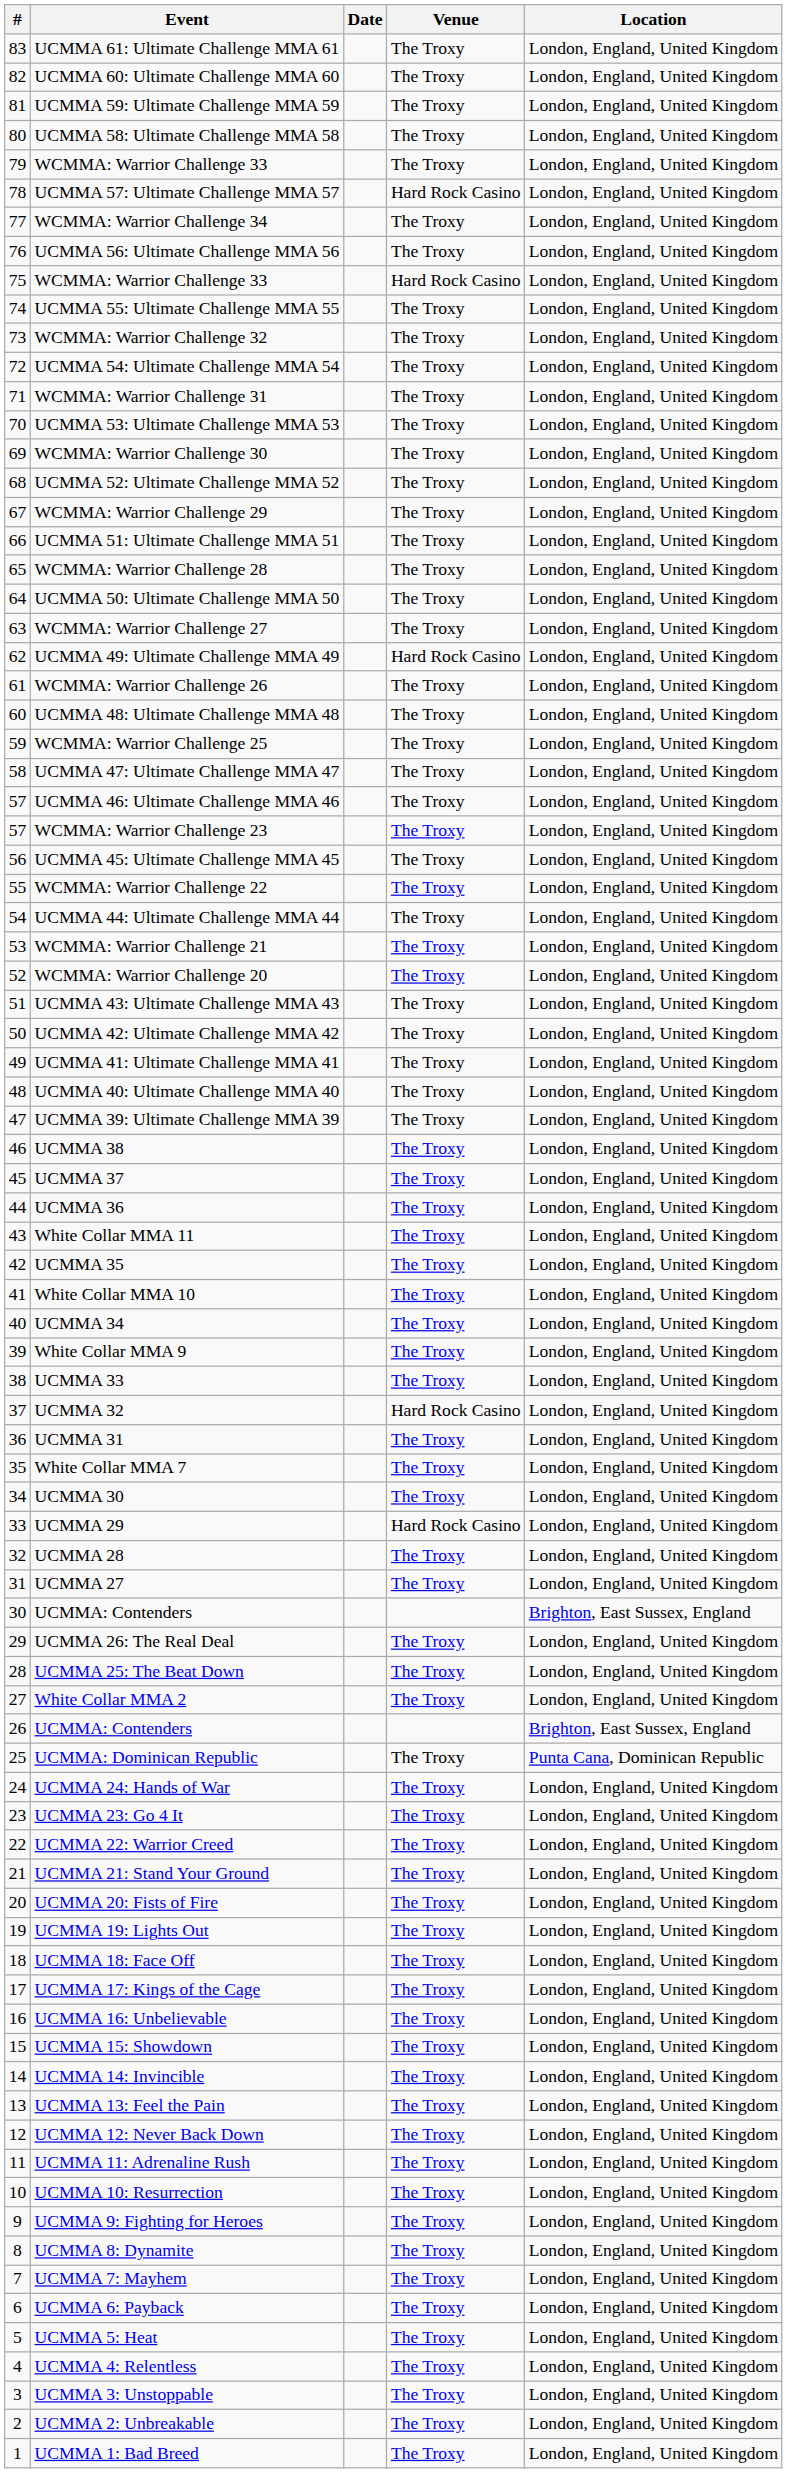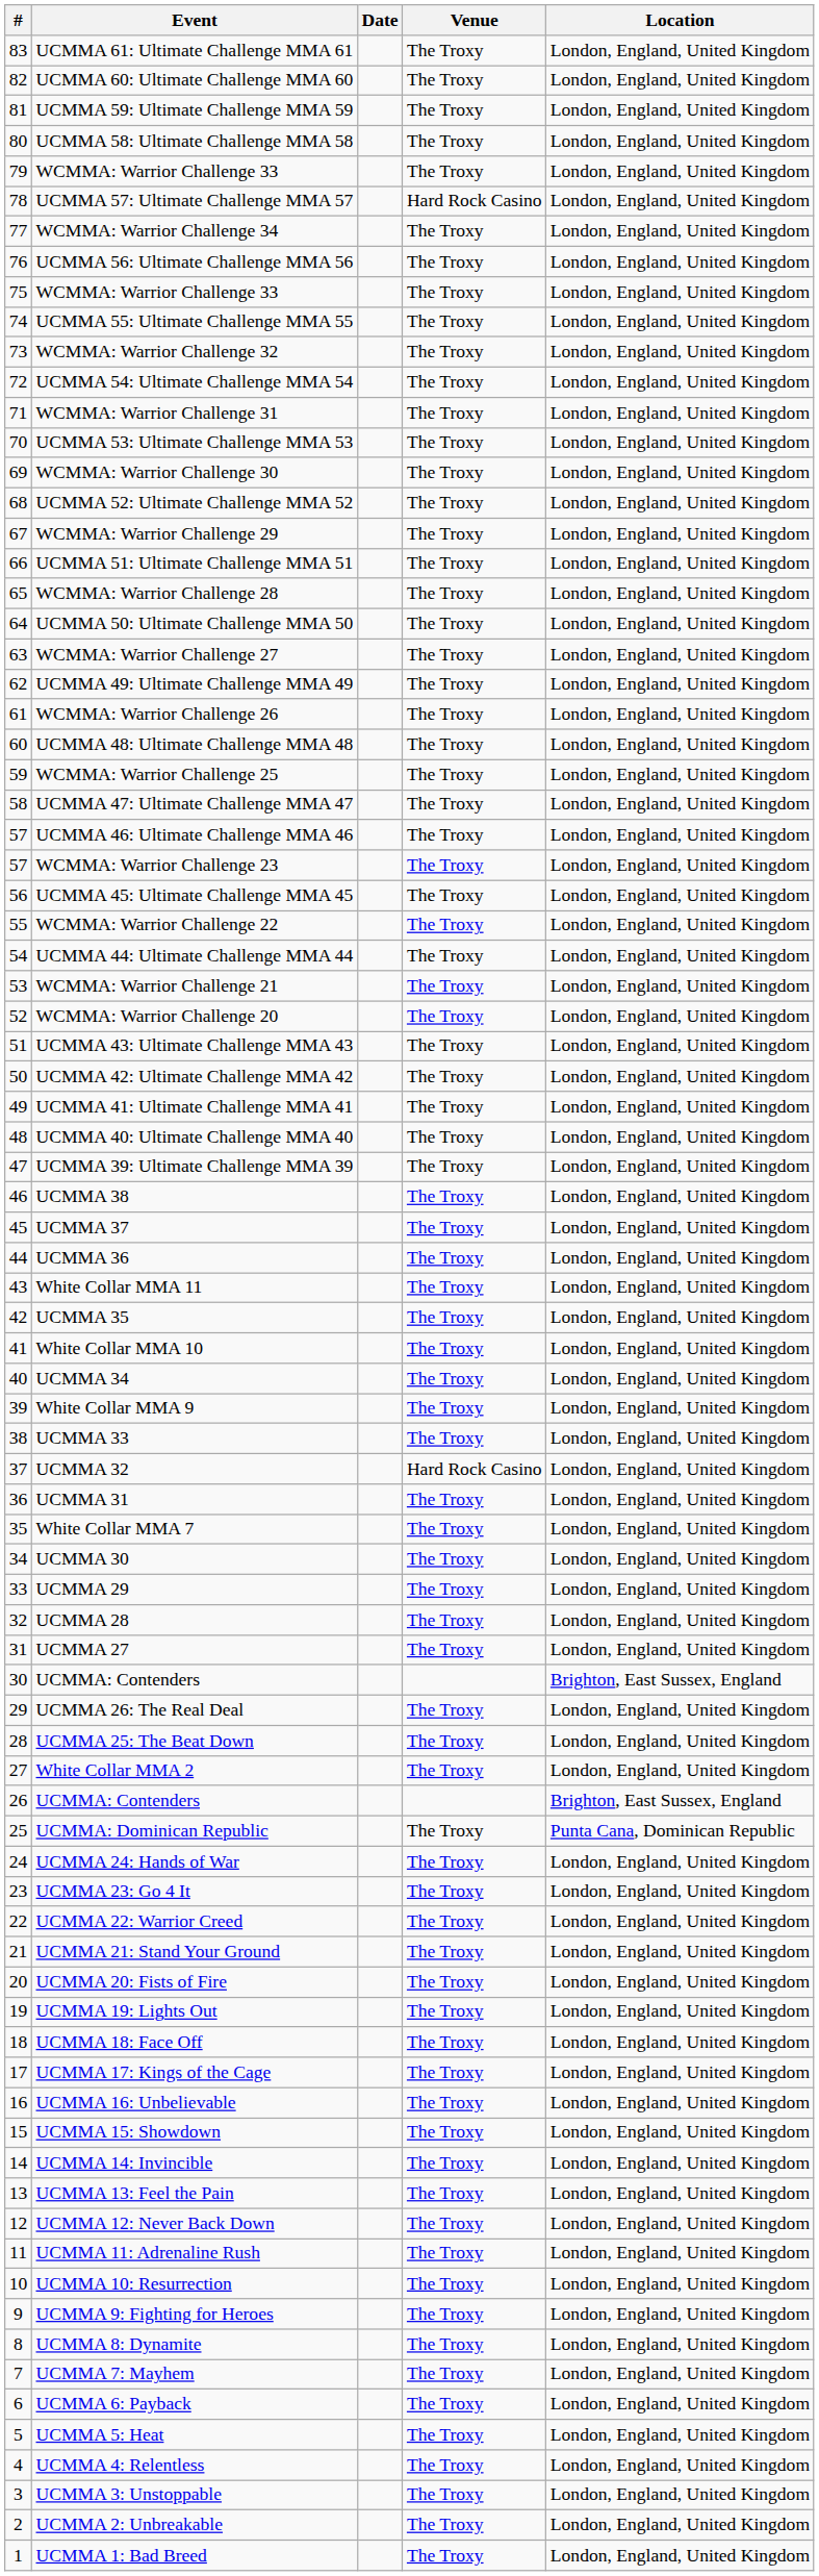 <table class="sortable wikitable succession-box" style="font-size:90%;">
 <tr>
 <th scope="col">#</th>
 <th scope="col">Event</th>
 <th scope="col">Date</th>
 <th scope="col">Venue</th>
 <th scope="col">Location</th>
 </tr>
 <tr>
 <td align=center>83</td>
 <td>UCMMA 61: Ultimate Challenge MMA 61</td>
 <td></td>
 <td>The Troxy</td>
 <td>London, England, United Kingdom</td>
 </tr>
 <tr>
 <td align=center>82</td>
 <td>UCMMA 60: Ultimate Challenge MMA 60</td>
 <td></td>
 <td>The Troxy</td>
 <td>London, England, United Kingdom</td>
 </tr>
 <tr>
 <td align=center>81</td>
 <td>UCMMA 59: Ultimate Challenge MMA 59</td>
 <td></td>
 <td>The Troxy</td>
 <td>London, England, United Kingdom</td>
 </tr>
 <tr>
 <td align=center>80</td>
 <td>UCMMA 58: Ultimate Challenge MMA 58</td>
 <td></td>
 <td>The Troxy</td>
 <td>London, England, United Kingdom</td>
 </tr>
 <tr>
 <td align=center>79</td>
 <td>WCMMA: Warrior Challenge 33</td>
 <td></td>
 <td>The Troxy</td>
 <td>London, England, United Kingdom</td>
 </tr>
 <tr>
 <td align=center>78</td>
 <td>UCMMA 57: Ultimate Challenge MMA 57</td>
 <td></td>
 <td>Hard Rock Casino</td>
 <td>London, England, United Kingdom</td>
 </tr>
 <tr>
 <td align=center>77</td>
 <td>WCMMA: Warrior Challenge 34</td>
 <td></td>
 <td>The Troxy</td>
 <td>London, England, United Kingdom</td>
 </tr>
 <tr>
 <td align=center>76</td>
 <td>UCMMA 56: Ultimate Challenge MMA 56</td>
 <td></td>
 <td>The Troxy</td>
 <td>London, England, United Kingdom</td>
 </tr>
 <tr>
 <td align=center>75</td>
 <td>WCMMA: Warrior Challenge 33</td>
 <td></td>
-<td>Hard Rock Casino</td>
+<td>The Troxy</td>
 <td>London, England, United Kingdom</td>
 </tr>
 <tr>
 <td align=center>74</td>
 <td>UCMMA 55: Ultimate Challenge MMA 55</td>
 <td></td>
 <td>The Troxy</td>
 <td>London, England, United Kingdom</td>
 </tr>
 <tr>
 <td align=center>73</td>
 <td>WCMMA: Warrior Challenge 32</td>
 <td></td>
 <td>The Troxy</td>
 <td>London, England, United Kingdom</td>
 </tr>
 <tr>
 <td align=center>72</td>
 <td>UCMMA 54: Ultimate Challenge MMA 54</td>
 <td></td>
 <td>The Troxy</td>
 <td>London, England, United Kingdom</td>
 </tr>
 <tr>
 <td align=center>71</td>
 <td>WCMMA: Warrior Challenge 31</td>
 <td></td>
 <td>The Troxy</td>
 <td>London, England, United Kingdom</td>
 </tr>
 <tr>
 <td align=center>70</td>
 <td>UCMMA 53: Ultimate Challenge MMA 53</td>
 <td></td>
 <td>The Troxy</td>
 <td>London, England, United Kingdom</td>
 </tr>
 <tr>
 <td align=center>69</td>
 <td>WCMMA: Warrior Challenge 30</td>
 <td></td>
 <td>The Troxy</td>
 <td>London, England, United Kingdom</td>
 </tr>
 <tr>
 <td align=center>68</td>
 <td>UCMMA 52: Ultimate Challenge MMA 52</td>
 <td></td>
 <td>The Troxy</td>
 <td>London, England, United Kingdom</td>
 </tr>
 <tr>
 <td align=center>67</td>
 <td>WCMMA: Warrior Challenge 29</td>
 <td></td>
 <td>The Troxy</td>
 <td>London, England, United Kingdom</td>
 </tr>
 <tr>
 <td align=center>66</td>
 <td>UCMMA 51: Ultimate Challenge MMA 51</td>
 <td></td>
 <td>The Troxy</td>
 <td>London, England, United Kingdom</td>
 </tr>
 <tr>
 <td align=center>65</td>
 <td>WCMMA: Warrior Challenge 28</td>
 <td></td>
 <td>The Troxy</td>
 <td>London, England, United Kingdom</td>
 </tr>
 <tr>
 <td align=center>64</td>
 <td>UCMMA 50: Ultimate Challenge MMA 50</td>
 <td></td>
 <td>The Troxy</td>
 <td>London, England, United Kingdom</td>
 </tr>
 <tr>
 <td align=center>63</td>
 <td>WCMMA: Warrior Challenge 27</td>
 <td></td>
 <td>The Troxy</td>
 <td>London, England, United Kingdom</td>
 </tr>
 <tr>
 <td align=center>62</td>
 <td>UCMMA 49: Ultimate Challenge MMA 49</td>
 <td></td>
-<td>Hard Rock Casino</td>
+<td>The Troxy</td>
 <td>London, England, United Kingdom</td>
 </tr>
 <tr>
 <td align=center>61</td>
 <td>WCMMA: Warrior Challenge 26</td>
 <td></td>
 <td>The Troxy</td>
 <td>London, England, United Kingdom</td>
 </tr>
 <tr>
 <td align=center>60</td>
 <td>UCMMA 48: Ultimate Challenge MMA 48</td>
 <td></td>
 <td>The Troxy</td>
 <td>London, England, United Kingdom</td>
 </tr>
 <tr>
 <td align=center>59</td>
 <td>WCMMA: Warrior Challenge 25</td>
 <td></td>
 <td>The Troxy</td>
 <td>London, England, United Kingdom</td>
 </tr>
 <tr>
 <td align=center>58</td>
 <td>UCMMA 47: Ultimate Challenge MMA 47</td>
 <td></td>
 <td>The Troxy</td>
 <td>London, England, United Kingdom</td>
 </tr>
 <tr>
 <td align=center>57</td>
 <td>UCMMA 46: Ultimate Challenge MMA 46</td>
 <td></td>
 <td>The Troxy</td>
 <td>London, England, United Kingdom</td>
 </tr>
 <tr>
 <td align=center>57</td>
 <td>WCMMA: Warrior Challenge 23</td>
 <td></td>
 <td><a href='#'>The Troxy</a></td>
 <td>London, England, United Kingdom</td>
 </tr>
 <tr>
 <td align=center>56</td>
 <td>UCMMA 45: Ultimate Challenge MMA 45</td>
 <td></td>
 <td>The Troxy</td>
 <td>London, England, United Kingdom</td>
 </tr>
 <tr>
 <td align=center>55</td>
 <td>WCMMA: Warrior Challenge 22</td>
 <td></td>
 <td><a href='#'>The Troxy</a></td>
 <td>London, England, United Kingdom</td>
 </tr>
 <tr>
 <td align=center>54</td>
 <td>UCMMA 44: Ultimate Challenge MMA 44</td>
 <td></td>
 <td>The Troxy</td>
 <td>London, England, United Kingdom</td>
 </tr>
 <tr>
 <td align=center>53</td>
 <td>WCMMA: Warrior Challenge 21</td>
 <td></td>
 <td><a href='#'>The Troxy</a></td>
 <td>London, England, United Kingdom</td>
 </tr>
 <tr>
 <td align=center>52</td>
 <td>WCMMA: Warrior Challenge 20</td>
 <td></td>
 <td><a href='#'>The Troxy</a></td>
 <td>London, England, United Kingdom</td>
 </tr>
 <tr>
 <td align=center>51</td>
 <td>UCMMA 43: Ultimate Challenge MMA 43</td>
 <td></td>
 <td>The Troxy</td>
 <td>London, England, United Kingdom</td>
 </tr>
 <tr>
 <td align=center>50</td>
 <td>UCMMA 42: Ultimate Challenge MMA 42</td>
 <td></td>
 <td>The Troxy</td>
 <td>London, England, United Kingdom</td>
 </tr>
 <tr>
 <td align=center>49</td>
 <td>UCMMA 41: Ultimate Challenge MMA 41</td>
 <td></td>
 <td>The Troxy</td>
 <td>London, England, United Kingdom</td>
 </tr>
 <tr>
 <td align=center>48</td>
 <td>UCMMA 40: Ultimate Challenge MMA 40</td>
 <td></td>
 <td>The Troxy</td>
 <td>London, England, United Kingdom</td>
 </tr>
 <tr>
 <td align=center>47</td>
 <td>UCMMA 39: Ultimate Challenge MMA 39</td>
 <td></td>
 <td>The Troxy</td>
 <td>London, England, United Kingdom</td>
 </tr>
 <tr>
 <td align=center>46</td>
 <td>UCMMA 38</td>
 <td></td>
 <td><a href='#'>The Troxy</a></td>
 <td>London, England, United Kingdom</td>
 </tr>
 <tr>
 <td align=center>45</td>
 <td>UCMMA 37</td>
 <td></td>
 <td><a href='#'>The Troxy</a></td>
 <td>London, England, United Kingdom</td>
 </tr>
 <tr>
 <td align=center>44</td>
 <td>UCMMA 36</td>
 <td></td>
 <td><a href='#'>The Troxy</a></td>
 <td>London, England, United Kingdom</td>
 </tr>
 <tr>
 <td align=center>43</td>
 <td>White Collar MMA 11</td>
 <td></td>
 <td><a href='#'>The Troxy</a></td>
 <td>London, England, United Kingdom</td>
 </tr>
 <tr>
 <td align=center>42</td>
 <td>UCMMA 35</td>
 <td></td>
 <td><a href='#'>The Troxy</a></td>
 <td>London, England, United Kingdom</td>
 </tr>
 <tr>
 <td align=center>41</td>
 <td>White Collar MMA 10</td>
 <td></td>
 <td><a href='#'>The Troxy</a></td>
 <td>London, England, United Kingdom</td>
 </tr>
 <tr>
 <td align=center>40</td>
 <td>UCMMA 34</td>
 <td></td>
 <td><a href='#'>The Troxy</a></td>
 <td>London, England, United Kingdom</td>
 </tr>
 <tr>
 <td align=center>39</td>
 <td>White Collar MMA 9</td>
 <td></td>
 <td><a href='#'>The Troxy</a></td>
 <td>London, England, United Kingdom</td>
 </tr>
 <tr>
 <td align=center>38</td>
 <td>UCMMA 33</td>
 <td></td>
 <td><a href='#'>The Troxy</a></td>
 <td>London, England, United Kingdom</td>
 </tr>
 <tr>
 <td align=center>37</td>
 <td>UCMMA 32</td>
 <td></td>
 <td>Hard Rock Casino</td>
 <td>London, England, United Kingdom</td>
 </tr>
 <tr>
 <td align=center>36</td>
 <td>UCMMA 31</td>
 <td></td>
 <td><a href='#'>The Troxy</a></td>
 <td>London, England, United Kingdom</td>
 </tr>
 <tr>
 <td align=center>35</td>
 <td>White Collar MMA 7</td>
 <td></td>
 <td><a href='#'>The Troxy</a></td>
 <td>London, England, United Kingdom</td>
 </tr>
 <tr>
 <td align=center>34</td>
 <td>UCMMA 30</td>
 <td></td>
 <td><a href='#'>The Troxy</a></td>
 <td>London, England, United Kingdom</td>
 </tr>
 <tr>
 <td align=center>33</td>
 <td>UCMMA 29</td>
 <td></td>
-<td>Hard Rock Casino</td>
+<td><a href='#'>The Troxy</a></td>
 <td>London, England, United Kingdom</td>
 </tr>
 <tr>
 <td align=center>32</td>
 <td>UCMMA 28</td>
 <td></td>
 <td><a href='#'>The Troxy</a></td>
 <td>London, England, United Kingdom</td>
 </tr>
 <tr>
 <td align=center>31</td>
 <td>UCMMA 27</td>
 <td></td>
 <td><a href='#'>The Troxy</a></td>
 <td>London, England, United Kingdom</td>
 </tr>
 <tr>
 <td align=center>30</td>
 <td>UCMMA: Contenders</td>
 <td></td>
 <td></td>
 <td><a href='#'>Brighton</a>, East Sussex, England</td>
 </tr>
 <tr>
 <td align=center>29</td>
 <td>UCMMA 26: The Real Deal</td>
 <td></td>
 <td><a href='#'>The Troxy</a></td>
 <td>London, England, United Kingdom</td>
 </tr>
 <tr>
 <td align=center>28</td>
 <td><a href='#'>UCMMA 25: The Beat Down</a></td>
 <td></td>
 <td><a href='#'>The Troxy</a></td>
 <td>London, England, United Kingdom</td>
 </tr>
 <tr>
 <td align=center>27</td>
 <td><a href='#'>White Collar MMA 2</a></td>
 <td></td>
 <td><a href='#'>The Troxy</a></td>
 <td>London, England, United Kingdom</td>
 </tr>
 <tr>
 <td align=center>26</td>
 <td><a href='#'>UCMMA: Contenders</a></td>
 <td></td>
 <td></td>
 <td><a href='#'>Brighton</a>, East Sussex, England</td>
 </tr>
 <tr>
 <td align=center>25</td>
 <td><a href='#'>UCMMA: Dominican Republic</a></td>
 <td></td>
 <td>The Troxy</td>
 <td><a href='#'>Punta Cana</a>, Dominican Republic</td>
 </tr>
 <tr>
 <td align=center>24</td>
 <td><a href='#'>UCMMA 24: Hands of War</a></td>
 <td></td>
 <td><a href='#'>The Troxy</a></td>
 <td>London, England, United Kingdom</td>
 </tr>
 <tr>
 <td align=center>23</td>
 <td><a href='#'>UCMMA 23: Go 4 It</a></td>
 <td></td>
 <td><a href='#'>The Troxy</a></td>
 <td>London, England, United Kingdom</td>
 </tr>
 <tr>
 <td align=center>22</td>
 <td><a href='#'>UCMMA 22: Warrior Creed</a></td>
 <td></td>
 <td><a href='#'>The Troxy</a></td>
 <td>London, England, United Kingdom</td>
 </tr>
 <tr>
 <td align=center>21</td>
 <td><a href='#'>UCMMA 21: Stand Your Ground</a></td>
 <td></td>
 <td><a href='#'>The Troxy</a></td>
 <td>London, England, United Kingdom</td>
 </tr>
 <tr>
 <td align=center>20</td>
 <td><a href='#'>UCMMA 20: Fists of Fire</a></td>
 <td></td>
 <td><a href='#'>The Troxy</a></td>
 <td>London, England, United Kingdom</td>
 </tr>
 <tr>
 <td align=center>19</td>
 <td><a href='#'>UCMMA 19: Lights Out</a></td>
 <td></td>
 <td><a href='#'>The Troxy</a></td>
 <td>London, England, United Kingdom</td>
 </tr>
 <tr>
 <td align=center>18</td>
 <td><a href='#'>UCMMA 18: Face Off</a></td>
 <td></td>
 <td><a href='#'>The Troxy</a></td>
 <td>London, England, United Kingdom</td>
 </tr>
 <tr>
 <td align=center>17</td>
 <td><a href='#'>UCMMA 17: Kings of the Cage</a></td>
 <td></td>
 <td><a href='#'>The Troxy</a></td>
 <td>London, England, United Kingdom</td>
 </tr>
 <tr>
 <td align=center>16</td>
 <td><a href='#'>UCMMA 16: Unbelievable</a></td>
 <td></td>
 <td><a href='#'>The Troxy</a></td>
 <td>London, England, United Kingdom</td>
 </tr>
 <tr>
 <td align=center>15</td>
 <td><a href='#'>UCMMA 15: Showdown</a></td>
 <td></td>
 <td><a href='#'>The Troxy</a></td>
 <td>London, England, United Kingdom</td>
 </tr>
 <tr>
 <td align=center>14</td>
 <td><a href='#'>UCMMA 14: Invincible</a></td>
 <td></td>
 <td><a href='#'>The Troxy</a></td>
 <td>London, England, United Kingdom</td>
 </tr>
 <tr>
 <td align=center>13</td>
 <td><a href='#'>UCMMA 13: Feel the Pain</a></td>
 <td></td>
 <td><a href='#'>The Troxy</a></td>
 <td>London, England, United Kingdom</td>
 </tr>
 <tr>
 <td align=center>12</td>
 <td><a href='#'>UCMMA 12: Never Back Down</a></td>
 <td></td>
 <td><a href='#'>The Troxy</a></td>
 <td>London, England, United Kingdom</td>
 </tr>
 <tr>
 <td align=center>11</td>
 <td><a href='#'>UCMMA 11: Adrenaline Rush</a></td>
 <td></td>
 <td><a href='#'>The Troxy</a></td>
 <td>London, England, United Kingdom</td>
 </tr>
 <tr>
 <td align=center>10</td>
 <td><a href='#'>UCMMA 10: Resurrection</a></td>
 <td></td>
 <td><a href='#'>The Troxy</a></td>
 <td>London, England, United Kingdom</td>
 </tr>
 <tr>
 <td align=center>9</td>
 <td><a href='#'>UCMMA 9: Fighting for Heroes</a></td>
 <td></td>
 <td><a href='#'>The Troxy</a></td>
 <td>London, England, United Kingdom</td>
 </tr>
 <tr>
 <td align=center>8</td>
 <td><a href='#'>UCMMA 8: Dynamite</a></td>
 <td></td>
 <td><a href='#'>The Troxy</a></td>
 <td>London, England, United Kingdom</td>
 </tr>
 <tr>
 <td align=center>7</td>
 <td><a href='#'>UCMMA 7: Mayhem</a></td>
 <td></td>
 <td><a href='#'>The Troxy</a></td>
 <td>London, England, United Kingdom</td>
 </tr>
 <tr>
 <td align=center>6</td>
 <td><a href='#'>UCMMA 6: Payback</a></td>
 <td></td>
 <td><a href='#'>The Troxy</a></td>
 <td>London, England, United Kingdom</td>
 </tr>
 <tr>
 <td align=center>5</td>
 <td><a href='#'>UCMMA 5: Heat</a></td>
 <td></td>
 <td><a href='#'>The Troxy</a></td>
 <td>London, England, United Kingdom</td>
 </tr>
 <tr>
 <td align=center>4</td>
 <td><a href='#'>UCMMA 4: Relentless</a></td>
 <td></td>
 <td><a href='#'>The Troxy</a></td>
 <td>London, England, United Kingdom</td>
 </tr>
 <tr>
 <td align=center>3</td>
 <td><a href='#'>UCMMA 3: Unstoppable</a></td>
 <td></td>
 <td><a href='#'>The Troxy</a></td>
 <td>London, England, United Kingdom</td>
 </tr>
 <tr>
 <td align=center>2</td>
 <td><a href='#'>UCMMA 2: Unbreakable</a></td>
 <td></td>
 <td><a href='#'>The Troxy</a></td>
 <td>London, England, United Kingdom</td>
 </tr>
 <tr>
 <td align=center>1</td>
 <td><a href='#'>UCMMA 1: Bad Breed</a></td>
 <td></td>
 <td><a href='#'>The Troxy</a></td>
 <td>London, England, United Kingdom</td>
 </tr>
 </table>
